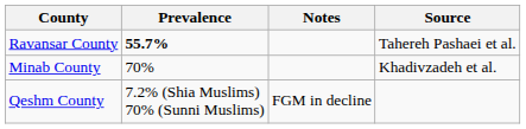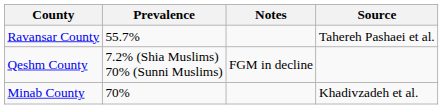 <table class="wikitable sortable">
 <tr>
 <th>County</th>
 <th>Prevalence</th>
 <th>Notes</th>
 <th>Source</th>
 </tr>
 <tr>
 <td><a href='#'>Ravansar County</a></td>
-<td><strong>55.7%</strong></td>
+<td>55.7%</td>
 <td></td>
 <td>Tahereh Pashaei et al.</td>
+</tr>
+<tr>
+<td><a href='#'>Qeshm County</a></td>
+<td>7.2% (Shia Muslims)<br>70% (Sunni Muslims)</td>
+<td>FGM in decline</td>
+<td></td>
 </tr>
 <tr>
 <td><a href='#'>Minab County</a></td>
 <td>70%</td>
 <td></td>
 <td>Khadivzadeh et al.</td>
 </tr>
-<tr>
-<td><a href='#'>Qeshm County</a></td>
-<td>7.2% (Shia Muslims)<br>70% (Sunni Muslims)</td>
-<td>FGM in decline</td>
-<td></td>
-</tr>
 </table>
